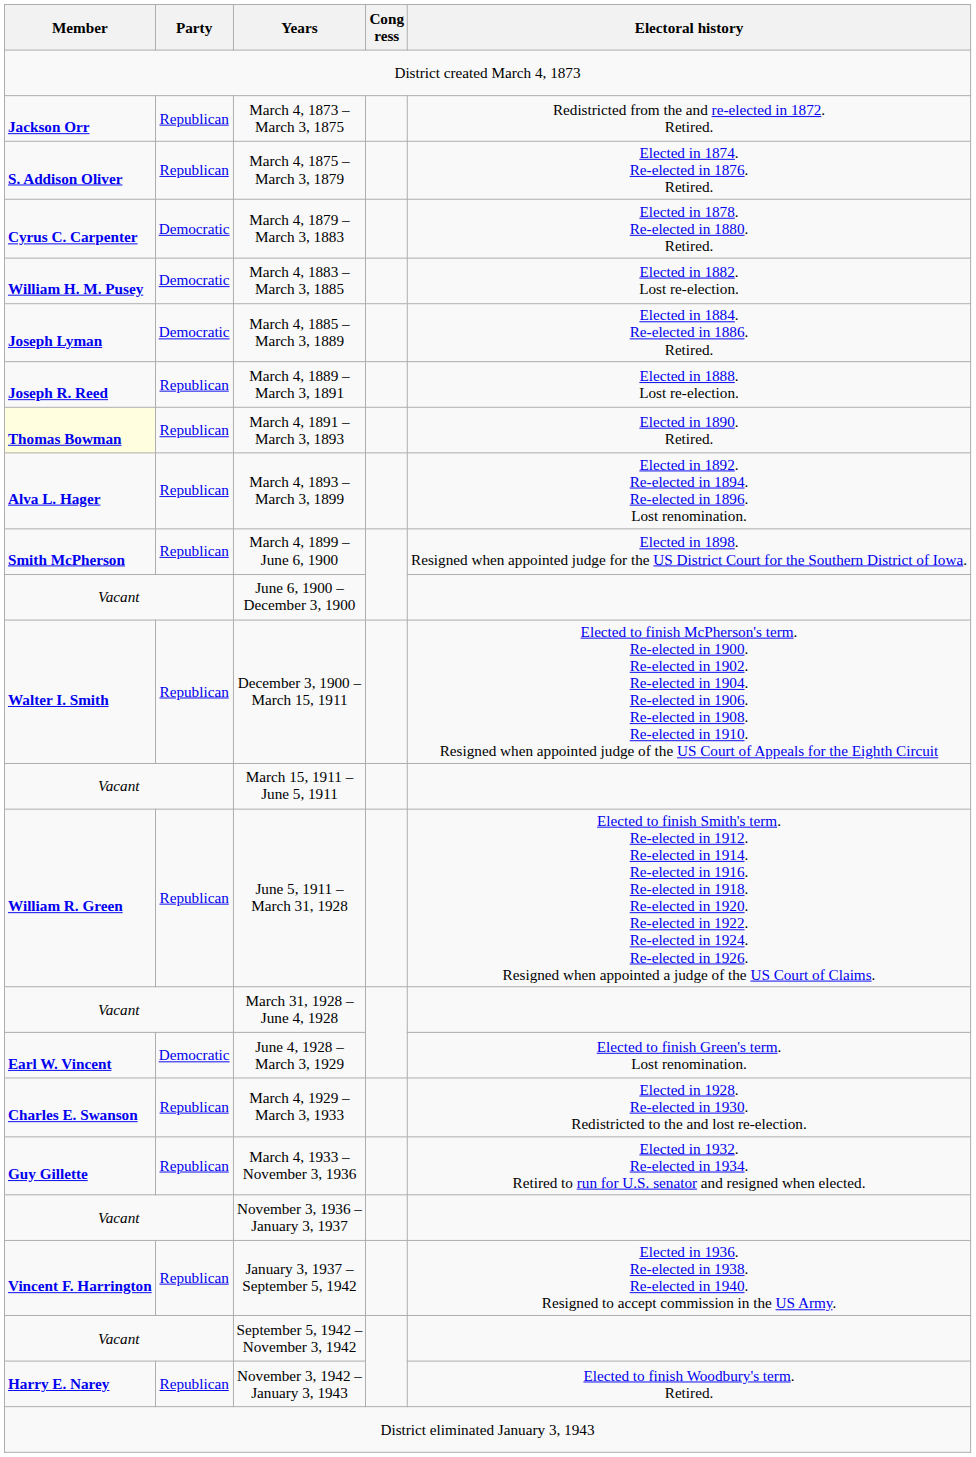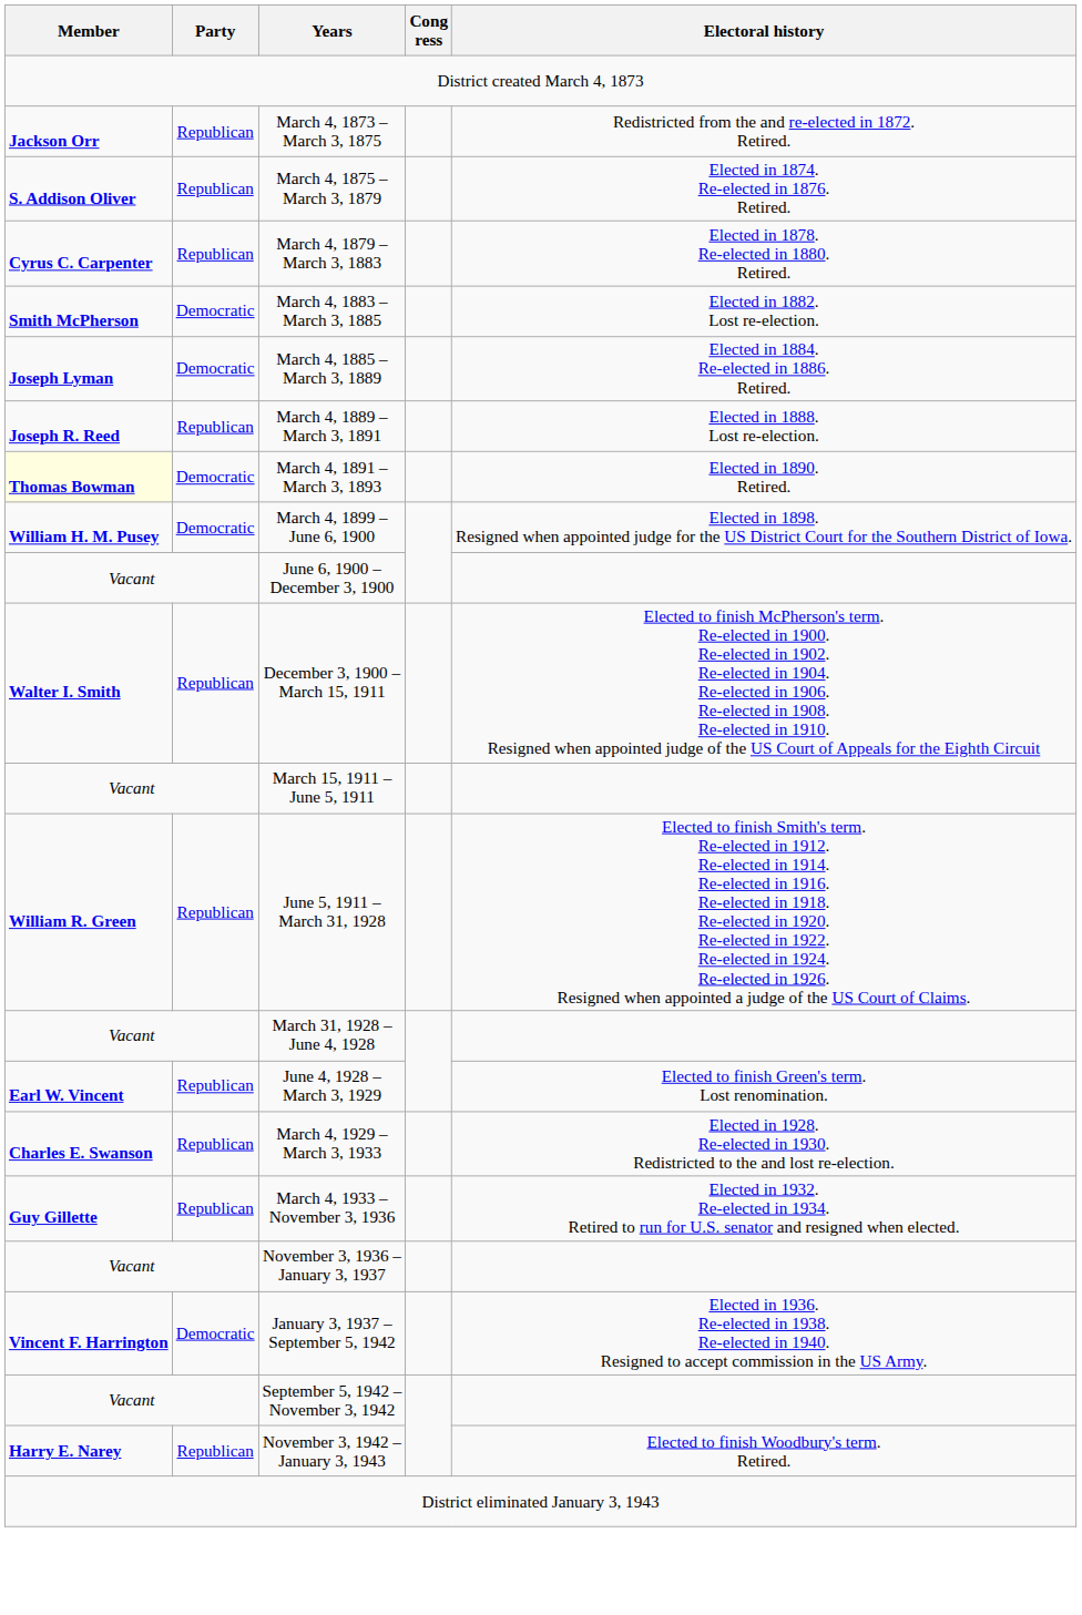 <table class=wikitable style="text-align:center">
 <tr style="height:3em">
 <th>Member<br></th>
 <th>Party</th>
 <th>Years</th>
 <th>Cong<br>ress</th>
 <th>Electoral history</th>
 </tr>
 <tr style="height:3em">
 <td colspan=5>District created March 4, 1873</td>
 </tr>
 <tr style="height:3em">
 <td align=left><br><strong><a href='#'>Jackson Orr</a></strong><br></td>
 <td><a href='#'>Republican</a></td>
 <td nowrap>March 4, 1873 –<br>March 3, 1875</td>
 <td></td>
 <td>Redistricted from the  and <a href='#'>re-elected in 1872</a>.<br>Retired.</td>
 </tr>
 <tr style="height:3em">
 <td align=left><br><strong><a href='#'>S. Addison Oliver</a></strong><br></td>
 <td><a href='#'>Republican</a></td>
 <td nowrap>March 4, 1875 –<br>March 3, 1879</td>
 <td></td>
 <td><a href='#'>Elected in 1874</a>.<br><a href='#'>Re-elected in 1876</a>.<br>Retired.</td>
 </tr>
 <tr style="height:3em">
 <td align=left><br><strong><a href='#'>Cyrus C. Carpenter</a></strong><br></td>
-<td><a href='#'>Democratic</a></td>
+<td><a href='#'>Republican</a></td>
 <td nowrap>March 4, 1879 –<br>March 3, 1883</td>
 <td></td>
 <td><a href='#'>Elected in 1878</a>.<br><a href='#'>Re-elected in 1880</a>.<br>Retired.</td>
 </tr>
 <tr style="height:3em">
-<td align=left><br><strong><a href='#'>William H. M. Pusey</a></strong><br></td>
+<td align=left><br><strong><a href='#'>Smith McPherson</a></strong><br></td>
 <td><a href='#'>Democratic</a></td>
 <td nowrap>March 4, 1883 –<br>March 3, 1885</td>
 <td></td>
 <td><a href='#'>Elected in 1882</a>.<br>Lost re-election.</td>
 </tr>
 <tr style="height:3em">
 <td align=left><br><strong><a href='#'>Joseph Lyman</a></strong><br></td>
 <td><a href='#'>Democratic</a></td>
 <td nowrap>March 4, 1885 –<br>March 3, 1889</td>
 <td></td>
 <td><a href='#'>Elected in 1884</a>.<br><a href='#'>Re-elected in 1886</a>.<br>Retired.</td>
 </tr>
 <tr style="height:3em">
 <td align=left><br><strong><a href='#'>Joseph R. Reed</a></strong><br></td>
 <td><a href='#'>Republican</a></td>
 <td nowrap>March 4, 1889 –<br>March 3, 1891</td>
 <td></td>
 <td><a href='#'>Elected in 1888</a>.<br>Lost re-election.</td>
 </tr>
 <tr style="height:3em">
 <td align=left style="background: lightyellow;"><br><strong><a href='#'>Thomas Bowman</a></strong><br></td>
-<td><a href='#'>Republican</a></td>
+<td><a href='#'>Democratic</a></td>
 <td nowrap>March 4, 1891 –<br>March 3, 1893</td>
 <td></td>
 <td><a href='#'>Elected in 1890</a>.<br>Retired.</td>
 </tr>
 <tr style="height:3em">
-<td align=left><br><strong><a href='#'>Alva L. Hager</a></strong><br></td>
-<td><a href='#'>Republican</a></td>
-<td nowrap>March 4, 1893 –<br>March 3, 1899</td>
-<td></td>
-<td><a href='#'>Elected in 1892</a>.<br><a href='#'>Re-elected in 1894</a>.<br><a href='#'>Re-elected in 1896</a>.<br>Lost renomination.</td>
-</tr>
-<tr style="height:3em">
-<td align=left><br><strong><a href='#'>Smith McPherson</a></strong><br></td>
-<td><a href='#'>Republican</a></td>
+<td align=left><br><strong><a href='#'>William H. M. Pusey</a></strong><br></td>
+<td><a href='#'>Democratic</a></td>
 <td nowrap>March 4, 1899 –<br>June 6, 1900</td>
 <td rowspan=2></td>
 <td><a href='#'>Elected in 1898</a>.<br>Resigned when appointed judge for the <a href='#'>US District Court for the Southern District of Iowa</a>.</td>
 </tr>
 <tr style="height:3em">
 <td colspan=2><em>Vacant</em></td>
 <td nowrap>June 6, 1900 –<br>December 3, 1900</td>
 <td></td>
 </tr>
 <tr style="height:3em">
 <td align=left><br><strong><a href='#'>Walter I. Smith</a></strong><br></td>
 <td><a href='#'>Republican</a></td>
 <td nowrap>December 3, 1900 –<br>March 15, 1911</td>
 <td></td>
 <td><a href='#'>Elected to finish McPherson's term</a>.<br><a href='#'>Re-elected in 1900</a>.<br><a href='#'>Re-elected in 1902</a>.<br><a href='#'>Re-elected in 1904</a>.<br><a href='#'>Re-elected in 1906</a>.<br><a href='#'>Re-elected in 1908</a>.<br><a href='#'>Re-elected in 1910</a>.<br>Resigned when appointed judge of the <a href='#'>US Court of Appeals for the Eighth Circuit</a></td>
 </tr>
 <tr style="height:3em">
 <td colspan=2><em>Vacant</em></td>
 <td nowrap>March 15, 1911 –<br>June 5, 1911</td>
 <td></td>
 <td></td>
 </tr>
 <tr style="height:3em">
 <td align=left><br><strong><a href='#'>William R. Green</a></strong><br></td>
 <td><a href='#'>Republican</a></td>
 <td nowrap>June 5, 1911 –<br>March 31, 1928</td>
 <td></td>
 <td><a href='#'>Elected to finish Smith's term</a>.<br><a href='#'>Re-elected in 1912</a>.<br><a href='#'>Re-elected in 1914</a>.<br><a href='#'>Re-elected in 1916</a>.<br><a href='#'>Re-elected in 1918</a>.<br><a href='#'>Re-elected in 1920</a>.<br><a href='#'>Re-elected in 1922</a>.<br><a href='#'>Re-elected in 1924</a>.<br><a href='#'>Re-elected in 1926</a>.<br>Resigned when appointed a judge of the <a href='#'>US Court of Claims</a>.</td>
 </tr>
 <tr style="height:3em">
 <td colspan=2><em>Vacant</em></td>
 <td nowrap>March 31, 1928 –<br>June 4, 1928</td>
 <td rowspan=2></td>
 <td></td>
 </tr>
 <tr style="height:3em">
 <td align=left><br><strong><a href='#'>Earl W. Vincent</a></strong><br></td>
-<td><a href='#'>Democratic</a></td>
+<td><a href='#'>Republican</a></td>
 <td nowrap>June 4, 1928 –<br>March 3, 1929</td>
 <td><a href='#'>Elected to finish Green's term</a>.<br>Lost renomination.</td>
 </tr>
 <tr style="height:3em">
 <td align=left><br><strong><a href='#'>Charles E. Swanson</a></strong><br></td>
 <td><a href='#'>Republican</a></td>
 <td nowrap>March 4, 1929 –<br>March 3, 1933</td>
 <td></td>
 <td><a href='#'>Elected in 1928</a>.<br><a href='#'>Re-elected in 1930</a>.<br>Redistricted to the  and lost re-election.</td>
 </tr>
 <tr style="height:3em">
 <td align=left><br><strong><a href='#'>Guy Gillette</a></strong><br></td>
 <td><a href='#'>Republican</a></td>
 <td nowrap>March 4, 1933 –<br>November 3, 1936</td>
 <td></td>
 <td><a href='#'>Elected in 1932</a>.<br><a href='#'>Re-elected in 1934</a>.<br>Retired to <a href='#'>run for U.S. senator</a> and resigned when elected.</td>
 </tr>
 <tr style="height:3em">
 <td colspan=2><em>Vacant</em></td>
 <td nowrap>November 3, 1936 –<br>January 3, 1937</td>
 <td></td>
 <td></td>
 </tr>
 <tr style="height:3em">
 <td align=left><br><strong><a href='#'>Vincent F. Harrington</a></strong><br></td>
-<td><a href='#'>Republican</a></td>
+<td><a href='#'>Democratic</a></td>
 <td nowrap>January 3, 1937 –<br>September 5, 1942</td>
 <td></td>
 <td><a href='#'>Elected in 1936</a>.<br><a href='#'>Re-elected in 1938</a>.<br><a href='#'>Re-elected in 1940</a>.<br>Resigned to accept commission in the <a href='#'>US Army</a>.</td>
 </tr>
 <tr style="height:3em">
 <td colspan=2><em>Vacant</em></td>
 <td nowrap>September 5, 1942 –<br>November 3, 1942</td>
 <td rowspan=2></td>
 <td></td>
 </tr>
 <tr style="height:3em">
 <td align=left><strong><a href='#'>Harry E. Narey</a></strong><br></td>
 <td><a href='#'>Republican</a></td>
 <td nowrap>November 3, 1942 –<br>January 3, 1943</td>
 <td><a href='#'>Elected to finish Woodbury's term</a>.<br>Retired.</td>
 </tr>
 <tr style="height:3em">
 <td colspan=5>District eliminated January 3, 1943</td>
 </tr>
 </table>
